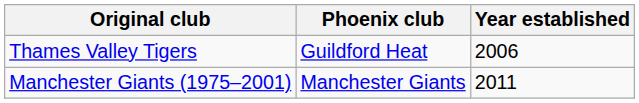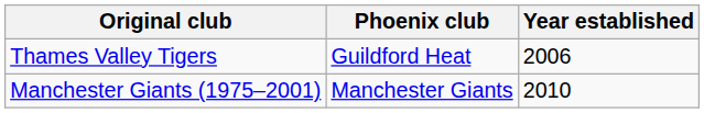 <table class="wikitable">
 <tr>
 <th>Original club</th>
 <th>Phoenix club</th>
 <th>Year established</th>
 </tr>
 <tr>
 <td><a href='#'>Thames Valley Tigers</a></td>
 <td><a href='#'>Guildford Heat</a></td>
 <td>2006</td>
 </tr>
 <tr>
 <td><a href='#'>Manchester Giants (1975–2001)</a></td>
 <td><a href='#'>Manchester Giants</a></td>
-<td>2011</td>
+<td>2010</td>
 </tr>
 </table>
